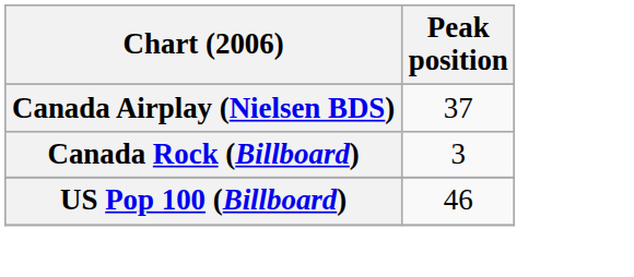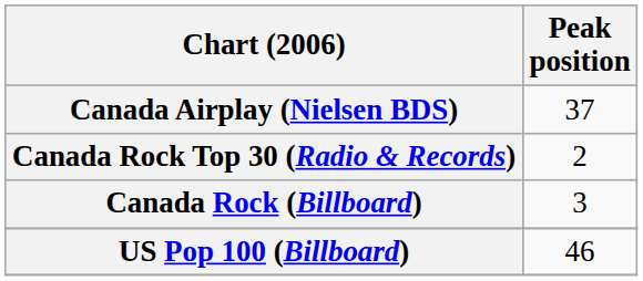 <table class="wikitable sortable plainrowheaders" style="text-align:center">
 <tr>
 <th scope="col">Chart (2006)</th>
 <th scope="col">Peak<br>position</th>
 </tr>
 <tr>
 <th scope="row">Canada Airplay (<a href='#'>Nielsen BDS</a>)</th>
 <td>37</td>
+</tr>
+<tr>
+<th scope="row">Canada Rock Top 30 (<em><a href='#'>Radio & Records</a></em>)</th>
+<td>2</td>
 </tr>
 <tr>
 <th scope="row">Canada <a href='#'>Rock</a> (<em><a href='#'>Billboard</a></em>)</th>
 <td>3</td>
 </tr>
 <tr>
 </tr>
 <tr>
 </tr>
 <tr>
 </tr>
 <tr>
 <th scope="row">US <a href='#'>Pop 100</a> (<em><a href='#'>Billboard</a></em>)</th>
 <td>46</td>
 </tr>
 <tr>
 </tr>
 </table>
